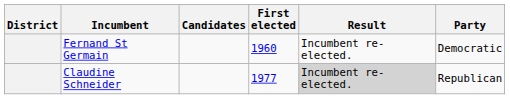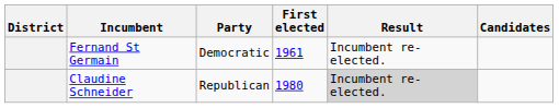 <table class=wikitable>
 <tr valign=bottom>
 <th>District</th>
 <th>Incumbent</th>
-<th>Candidates</th>
+<th>Party</th>
 <th>First<br>elected</th>
 <th>Result</th>
-<th>Party</th>
+<th>Candidates</th>
 </tr>
 <tr>
 <th></th>
 <td><a href='#'>Fernand St Germain</a></td>
+<td>Democratic</td>
+<td><a href='#'>1961</a></td>
+<td>Incumbent re-elected.</td>
 <td nowrap></td>
-<td><a href='#'>1960</a></td>
-<td>Incumbent re-elected.</td>
-<td>Democratic</td>
 </tr>
 <tr>
 <th></th>
 <td><a href='#'>Claudine Schneider</a></td>
+<td>Republican</td>
+<td><a href='#'>1980</a></td>
+<td style="background: lightgrey;">Incumbent re-elected.</td>
 <td nowrap></td>
-<td><a href='#'>1977</a></td>
-<td style="background: lightgrey;">Incumbent re-elected.</td>
-<td>Republican</td>
 </tr>
 </table>
